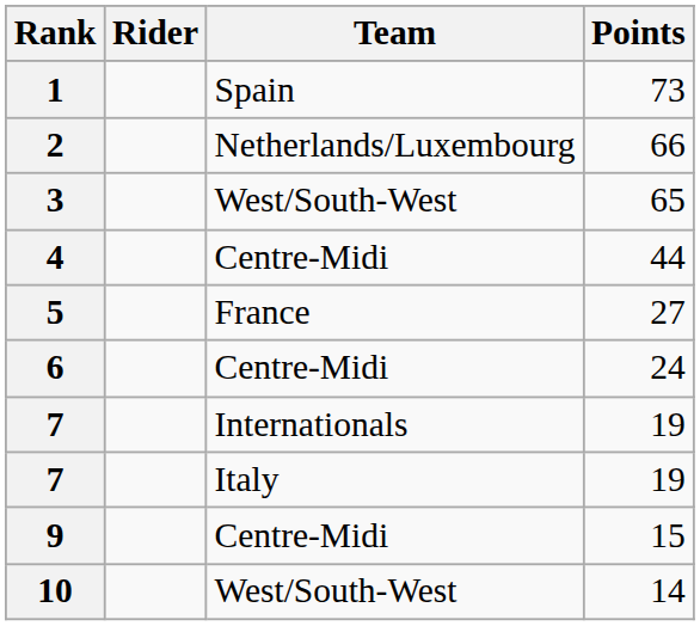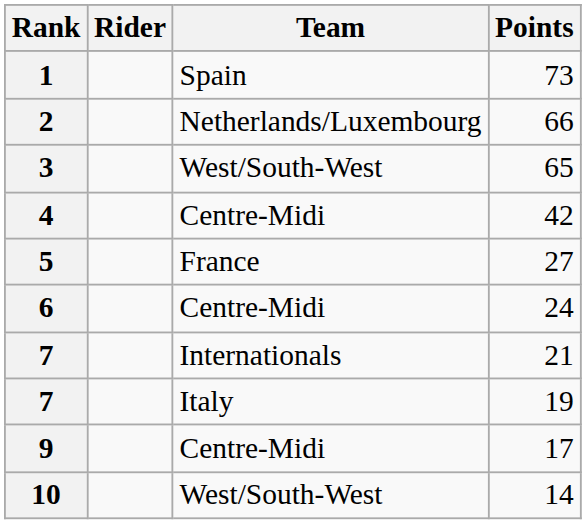 <table class="wikitable">
 <tr>
 <th scope="col">Rank</th>
 <th scope="col">Rider</th>
 <th scope="col">Team</th>
 <th scope="col">Points</th>
 </tr>
 <tr>
 <th scope="row">1</th>
 <td></td>
 <td>Spain</td>
 <td style="text-align:right;">73</td>
 </tr>
 <tr>
 <th scope="row">2</th>
 <td></td>
 <td>Netherlands/Luxembourg</td>
 <td style="text-align:right;">66</td>
 </tr>
 <tr>
 <th scope="row">3</th>
 <td></td>
 <td>West/South-West</td>
 <td style="text-align:right;">65</td>
 </tr>
 <tr>
 <th scope="row">4</th>
 <td></td>
 <td>Centre-Midi</td>
-<td style="text-align:right;">44</td>
+<td style="text-align:right;">42</td>
 </tr>
 <tr>
 <th scope="row">5</th>
 <td></td>
 <td>France</td>
 <td style="text-align:right;">27</td>
 </tr>
 <tr>
 <th scope="row">6</th>
 <td></td>
 <td>Centre-Midi</td>
 <td style="text-align:right;">24</td>
 </tr>
 <tr>
 <th scope="row">7</th>
 <td></td>
 <td>Internationals</td>
-<td style="text-align:right;">19</td>
+<td style="text-align:right;">21</td>
 </tr>
 <tr>
 <th scope="row">7</th>
 <td></td>
 <td>Italy</td>
 <td style="text-align:right;">19</td>
 </tr>
 <tr>
 <th scope="row">9</th>
 <td></td>
 <td>Centre-Midi</td>
-<td style="text-align:right;">15</td>
+<td style="text-align:right;">17</td>
 </tr>
 <tr>
 <th scope="row">10</th>
 <td></td>
 <td>West/South-West</td>
 <td style="text-align:right;">14</td>
 </tr>
 </table>
